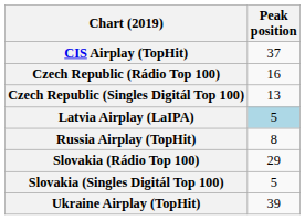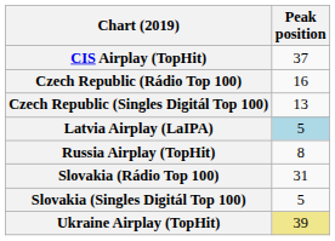 <table class="wikitable plainrowheaders sortable" style="text-align:center">
 <tr>
 <th scope="col">Chart (2019)</th>
 <th scope="col">Peak<br>position</th>
 </tr>
 <tr>
 <th scope="row"><a href='#'>CIS</a> Airplay (TopHit)</th>
 <td>37</td>
 </tr>
 <tr>
 <th scope="row">Czech Republic (Rádio Top 100)</th>
 <td>16</td>
 </tr>
 <tr>
 <th scope="row">Czech Republic (Singles Digitál Top 100)</th>
 <td>13</td>
 </tr>
 <tr>
 <th scope="row">Latvia Airplay (LaIPA)</th>
 <td style="background: lightblue;">5</td>
 </tr>
 <tr>
 <th scope="row">Russia Airplay (TopHit)</th>
 <td>8</td>
 </tr>
 <tr>
 <th scope="row">Slovakia (Rádio Top 100)</th>
-<td>29</td>
+<td>31</td>
 </tr>
 <tr>
 <th scope="row">Slovakia (Singles Digitál Top 100)</th>
 <td>5</td>
 </tr>
 <tr>
 <th scope="row">Ukraine Airplay (TopHit)</th>
-<td>39</td>
+<td style="background: khaki;">39</td>
 </tr>
 </table>
